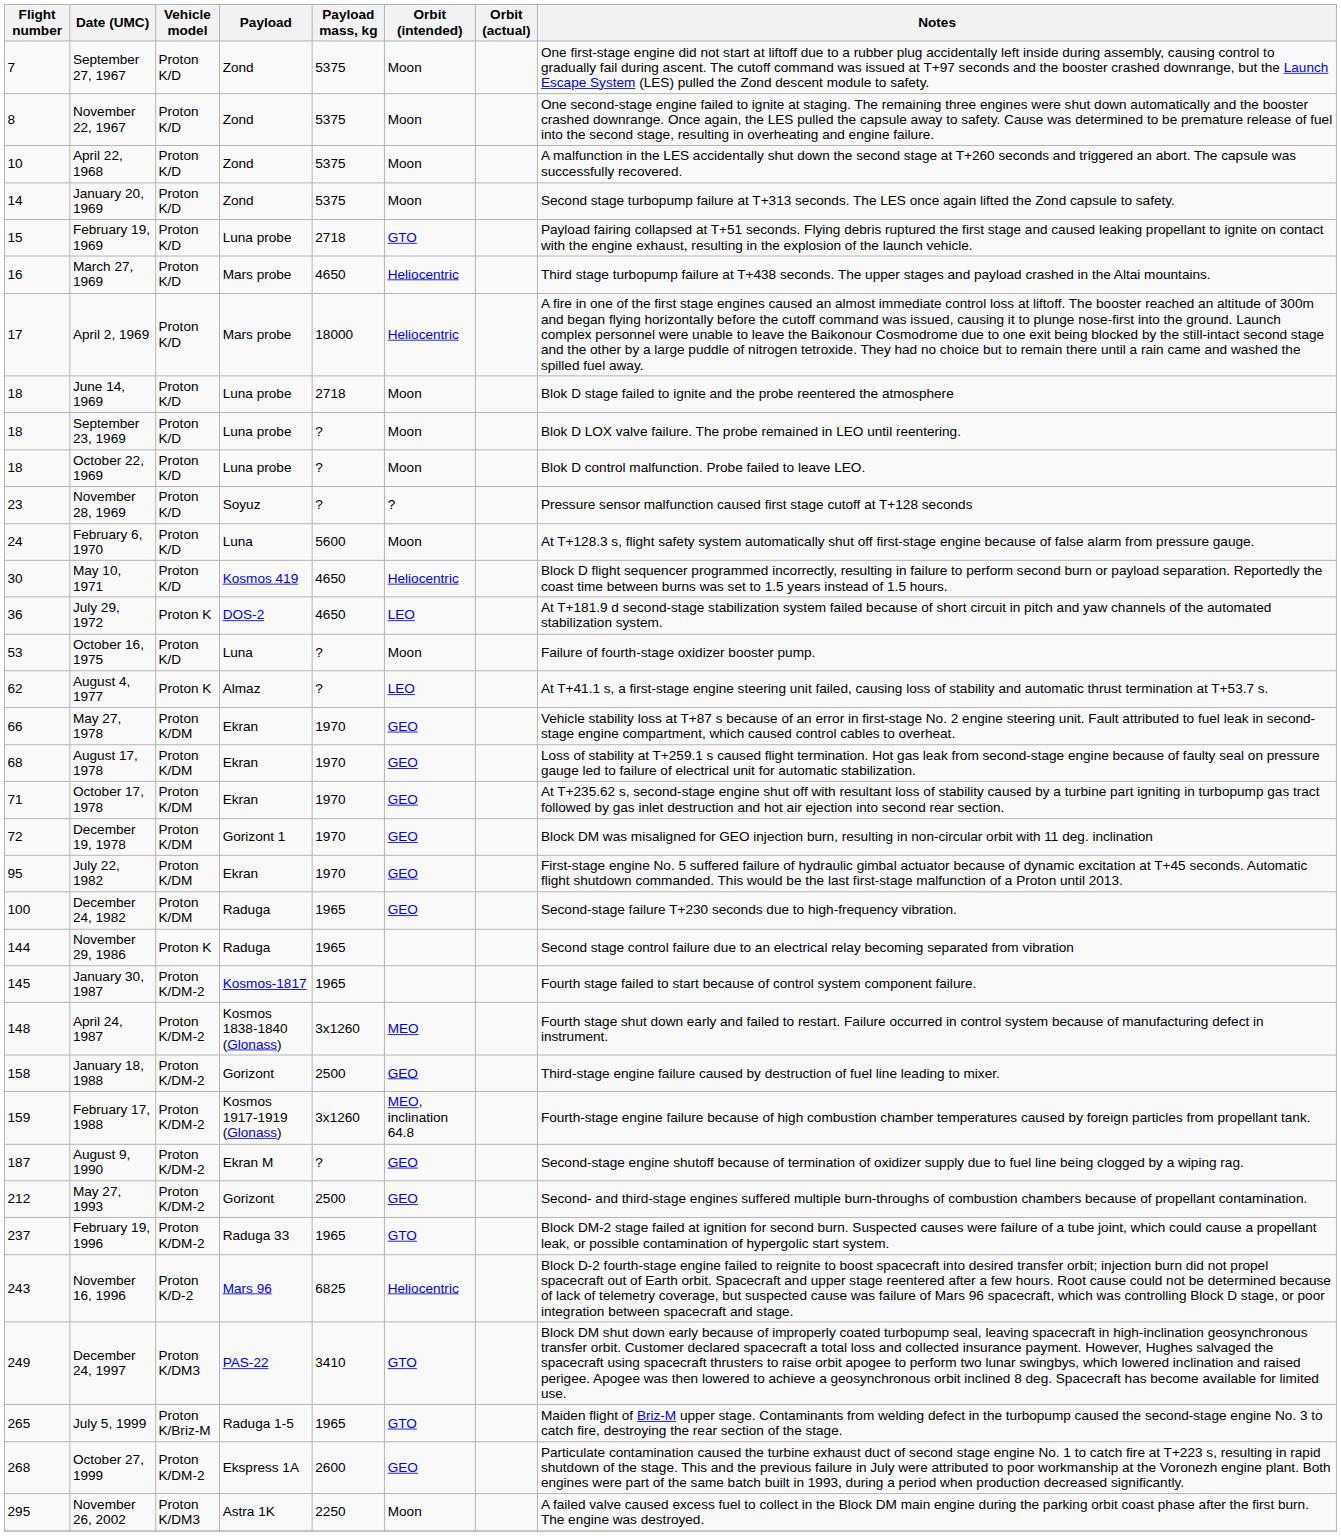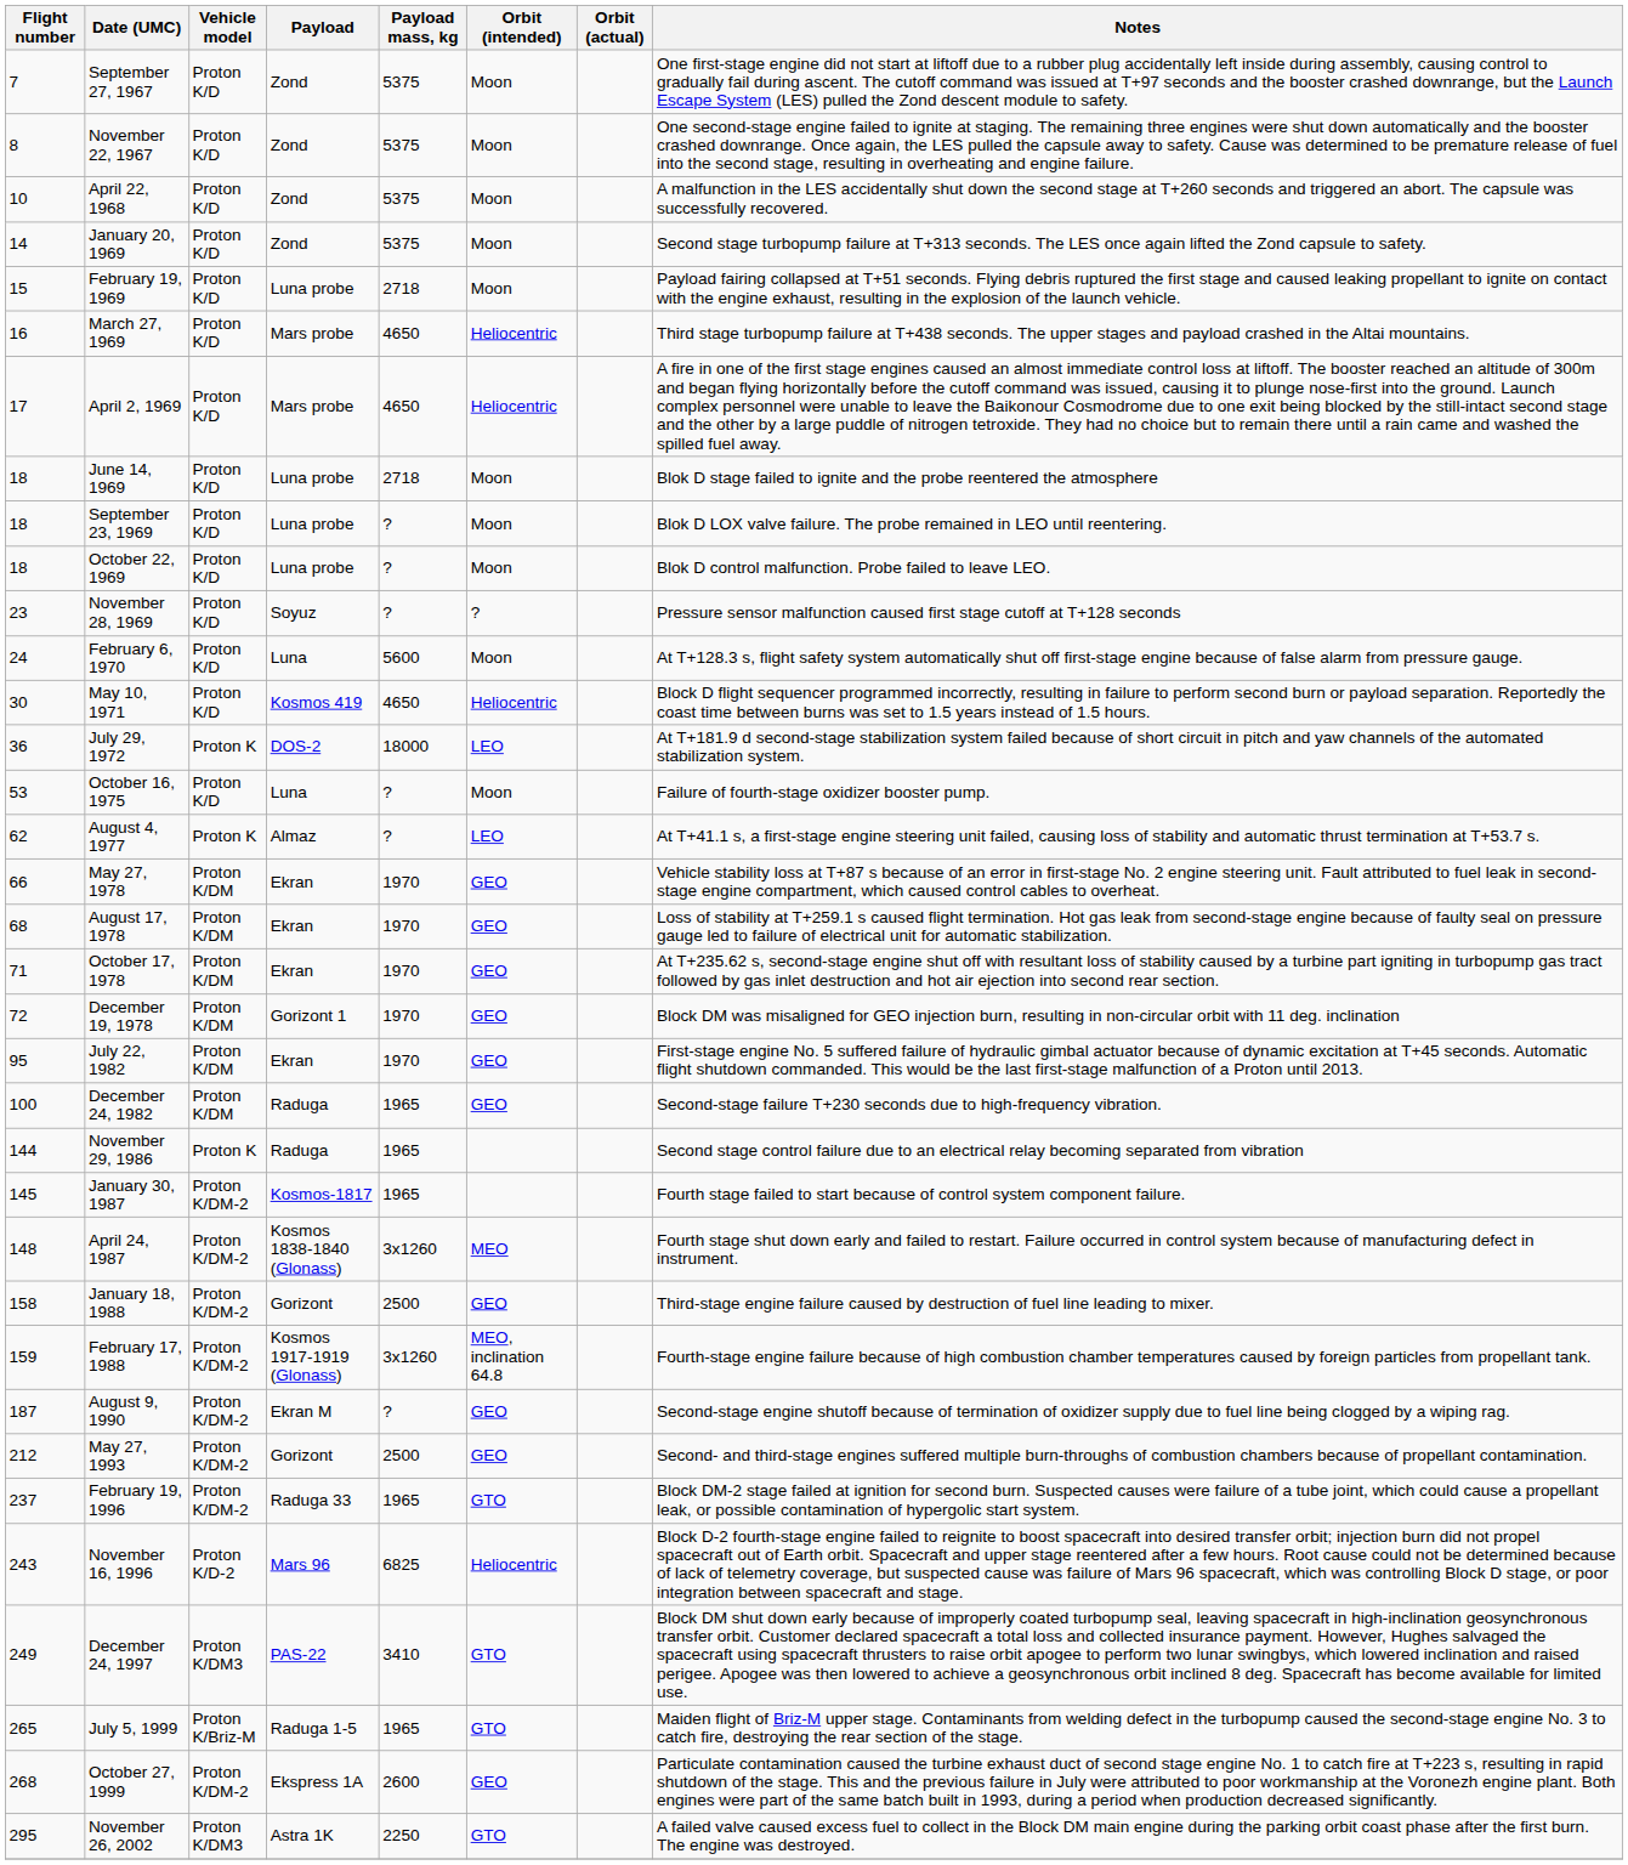 <table class="wikitable">
 <tr>
 <th>Flight number</th>
 <th>Date (UMC)</th>
 <th>Vehicle model</th>
 <th>Payload</th>
 <th>Payload mass, kg</th>
 <th>Orbit (intended)</th>
 <th>Orbit (actual)</th>
 <th>Notes</th>
 </tr>
 <tr>
 <td>7</td>
 <td>September 27, 1967</td>
 <td>Proton K/D</td>
 <td>Zond</td>
 <td>5375</td>
 <td>Moon</td>
 <td></td>
 <td>One first-stage engine did not start at liftoff due to a rubber plug accidentally left inside during assembly, causing control to gradually fail during ascent. The cutoff command was issued at T+97 seconds and the booster crashed downrange, but the <a href='#'>Launch Escape System</a> (LES) pulled the Zond descent module to safety.</td>
 </tr>
 <tr>
 <td>8</td>
 <td>November 22, 1967</td>
 <td>Proton K/D</td>
 <td>Zond</td>
 <td>5375</td>
 <td>Moon</td>
 <td></td>
 <td>One second-stage engine failed to ignite at staging. The remaining three engines were shut down automatically and the booster crashed downrange. Once again, the LES pulled the capsule away to safety. Cause was determined to be premature release of fuel into the second stage, resulting in overheating and engine failure.</td>
 </tr>
 <tr>
 <td>10</td>
 <td>April 22, 1968</td>
 <td>Proton K/D</td>
 <td>Zond</td>
 <td>5375</td>
 <td>Moon</td>
 <td></td>
 <td>A malfunction in the LES accidentally shut down the second stage at T+260 seconds and triggered an abort. The capsule was successfully recovered.</td>
 </tr>
 <tr>
 <td>14</td>
 <td>January 20, 1969</td>
 <td>Proton K/D</td>
 <td>Zond</td>
 <td>5375</td>
 <td>Moon</td>
 <td></td>
 <td>Second stage turbopump failure at T+313 seconds. The LES once again lifted the Zond capsule to safety.</td>
 </tr>
 <tr>
 <td>15</td>
 <td>February 19, 1969</td>
 <td>Proton K/D</td>
 <td>Luna probe</td>
 <td>2718</td>
-<td><a href='#'>GTO</a></td>
+<td>Moon</td>
 <td></td>
 <td>Payload fairing collapsed at T+51 seconds. Flying debris ruptured the first stage and caused leaking propellant to ignite on contact with the engine exhaust, resulting in the explosion of the launch vehicle.</td>
 </tr>
 <tr>
 <td>16</td>
 <td>March 27, 1969</td>
 <td>Proton K/D</td>
 <td>Mars probe</td>
 <td>4650</td>
 <td><a href='#'>Heliocentric</a></td>
 <td></td>
 <td>Third stage turbopump failure at T+438 seconds. The upper stages and payload crashed in the Altai mountains.</td>
 </tr>
 <tr>
 <td>17</td>
 <td>April 2, 1969</td>
 <td>Proton K/D</td>
 <td>Mars probe</td>
-<td>18000</td>
+<td>4650</td>
 <td><a href='#'>Heliocentric</a></td>
 <td></td>
 <td>A fire in one of the first stage engines caused an almost immediate control loss at liftoff. The booster reached an altitude of 300m and began flying horizontally before the cutoff command was issued, causing it to plunge nose-first into the ground. Launch complex personnel were unable to leave the Baikonour Cosmodrome due to one exit being blocked by the still-intact second stage and the other by a large puddle of nitrogen tetroxide. They had no choice but to remain there until a rain came and washed the spilled fuel away.</td>
 </tr>
 <tr>
 <td>18</td>
 <td>June 14, 1969</td>
 <td>Proton K/D</td>
 <td>Luna probe</td>
 <td>2718</td>
 <td>Moon</td>
 <td></td>
 <td>Blok D stage failed to ignite and the probe reentered the atmosphere</td>
 </tr>
 <tr>
 <td>18</td>
 <td>September 23, 1969</td>
 <td>Proton K/D</td>
 <td>Luna probe</td>
 <td>?</td>
 <td>Moon</td>
 <td></td>
 <td>Blok D LOX valve failure. The probe remained in LEO until reentering.</td>
 </tr>
 <tr>
 <td>18</td>
 <td>October 22, 1969</td>
 <td>Proton K/D</td>
 <td>Luna probe</td>
 <td>?</td>
 <td>Moon</td>
 <td></td>
 <td>Blok D control malfunction. Probe failed to leave LEO.</td>
 </tr>
 <tr>
 <td>23</td>
 <td>November 28, 1969</td>
 <td>Proton K/D</td>
 <td>Soyuz</td>
 <td>?</td>
 <td>?</td>
 <td></td>
 <td>Pressure sensor malfunction caused first stage cutoff at T+128 seconds</td>
 </tr>
 <tr>
 <td>24</td>
 <td>February 6, 1970</td>
 <td>Proton K/D</td>
 <td>Luna</td>
 <td>5600</td>
 <td>Moon</td>
 <td></td>
 <td>At T+128.3 s, flight safety system automatically shut off first-stage engine because of false alarm from pressure gauge.</td>
 </tr>
 <tr>
 <td>30</td>
 <td>May 10, 1971</td>
 <td>Proton K/D</td>
 <td><a href='#'>Kosmos 419</a></td>
 <td>4650</td>
 <td><a href='#'>Heliocentric</a></td>
 <td></td>
 <td>Block D flight sequencer programmed incorrectly, resulting in failure to perform second burn or payload separation. Reportedly the coast time between burns was set to 1.5 years instead of 1.5 hours.</td>
 </tr>
 <tr>
 <td>36</td>
 <td>July 29, 1972</td>
 <td>Proton K</td>
 <td><a href='#'>DOS-2</a></td>
-<td>4650</td>
+<td>18000</td>
 <td><a href='#'>LEO</a></td>
 <td></td>
 <td>At T+181.9 d second-stage stabilization system failed because of short circuit in pitch and yaw channels of the automated stabilization system.</td>
 </tr>
 <tr>
 <td>53</td>
 <td>October 16, 1975</td>
 <td>Proton K/D</td>
 <td>Luna</td>
 <td>?</td>
 <td>Moon</td>
 <td></td>
 <td>Failure of fourth-stage oxidizer booster pump.</td>
 </tr>
 <tr>
 <td>62</td>
 <td>August 4, 1977</td>
 <td>Proton K</td>
 <td>Almaz</td>
 <td>?</td>
 <td><a href='#'>LEO</a></td>
 <td></td>
 <td>At T+41.1 s, a first-stage engine steering unit failed, causing loss of stability and automatic thrust termination at T+53.7 s.</td>
 </tr>
 <tr>
 <td>66</td>
 <td>May 27, 1978</td>
 <td>Proton K/DM</td>
 <td>Ekran</td>
 <td>1970</td>
 <td><a href='#'>GEO</a></td>
 <td></td>
 <td>Vehicle stability loss at T+87 s because of an error in first-stage No. 2 engine steering unit. Fault attributed to fuel leak in second-stage engine compartment, which caused control cables to overheat.</td>
 </tr>
 <tr>
 <td>68</td>
 <td>August 17, 1978</td>
 <td>Proton K/DM</td>
 <td>Ekran</td>
 <td>1970</td>
 <td><a href='#'>GEO</a></td>
 <td></td>
 <td>Loss of stability at T+259.1 s caused flight termination. Hot gas leak from second-stage engine because of faulty seal on pressure gauge led to failure of electrical unit for automatic stabilization.</td>
 </tr>
 <tr>
 <td>71</td>
 <td>October 17, 1978</td>
 <td>Proton K/DM</td>
 <td>Ekran</td>
 <td>1970</td>
 <td><a href='#'>GEO</a></td>
 <td></td>
 <td>At T+235.62 s, second-stage engine shut off with resultant loss of stability caused by a turbine part igniting in turbopump gas tract followed by gas inlet destruction and hot air ejection into second rear section.</td>
 </tr>
 <tr>
 <td>72</td>
 <td>December 19, 1978</td>
 <td>Proton K/DM</td>
 <td>Gorizont 1</td>
 <td>1970</td>
 <td><a href='#'>GEO</a></td>
 <td></td>
 <td>Block DM was misaligned for GEO injection burn, resulting in non-circular orbit with 11 deg. inclination</td>
 </tr>
 <tr>
 <td>95</td>
 <td>July 22, 1982</td>
 <td>Proton K/DM</td>
 <td>Ekran</td>
 <td>1970</td>
 <td><a href='#'>GEO</a></td>
 <td></td>
 <td>First-stage engine No. 5 suffered failure of hydraulic gimbal actuator because of dynamic excitation at T+45 seconds. Automatic flight shutdown commanded. This would be the last first-stage malfunction of a Proton until 2013.</td>
 </tr>
 <tr>
 <td>100</td>
 <td>December 24, 1982</td>
 <td>Proton K/DM</td>
 <td>Raduga</td>
 <td>1965</td>
 <td><a href='#'>GEO</a></td>
 <td></td>
 <td>Second-stage failure T+230 seconds due to high-frequency vibration.</td>
 </tr>
 <tr>
 <td>144</td>
 <td>November 29, 1986</td>
 <td>Proton K</td>
 <td>Raduga</td>
 <td>1965</td>
 <td></td>
 <td></td>
 <td>Second stage control failure due to an electrical relay becoming separated from vibration</td>
 </tr>
 <tr>
 <td>145</td>
 <td>January 30, 1987</td>
 <td>Proton K/DM-2</td>
 <td><a href='#'>Kosmos-1817</a></td>
 <td>1965</td>
 <td></td>
 <td></td>
 <td>Fourth stage failed to start because of control system component failure.</td>
 </tr>
 <tr>
 <td>148</td>
 <td>April 24, 1987</td>
 <td>Proton K/DM-2</td>
 <td>Kosmos 1838-1840 (<a href='#'>Glonass</a>)</td>
 <td>3x1260</td>
 <td><a href='#'>MEO</a></td>
 <td></td>
 <td>Fourth stage shut down early and failed to restart. Failure occurred in control system because of manufacturing defect in instrument.</td>
 </tr>
 <tr>
 <td>158</td>
 <td>January 18, 1988</td>
 <td>Proton K/DM-2</td>
 <td>Gorizont</td>
 <td>2500</td>
 <td><a href='#'>GEO</a></td>
 <td></td>
 <td>Third-stage engine failure caused by destruction of fuel line leading to mixer.</td>
 </tr>
 <tr>
 <td>159</td>
 <td>February 17, 1988</td>
 <td>Proton K/DM-2</td>
 <td>Kosmos 1917-1919 (<a href='#'>Glonass</a>)</td>
 <td>3x1260</td>
 <td><a href='#'>MEO</a>, inclination 64.8</td>
 <td></td>
 <td>Fourth-stage engine failure because of high combustion chamber temperatures caused by foreign particles from propellant tank.</td>
 </tr>
 <tr>
 <td>187</td>
 <td>August 9, 1990</td>
 <td>Proton K/DM-2</td>
 <td>Ekran M</td>
 <td>?</td>
 <td><a href='#'>GEO</a></td>
 <td></td>
 <td>Second-stage engine shutoff because of termination of oxidizer supply due to fuel line being clogged by a wiping rag.</td>
 </tr>
 <tr>
 <td>212</td>
 <td>May 27, 1993</td>
 <td>Proton K/DM-2</td>
 <td>Gorizont</td>
 <td>2500</td>
 <td><a href='#'>GEO</a></td>
 <td></td>
 <td>Second- and third-stage engines suffered multiple burn-throughs of combustion chambers because of propellant contamination.</td>
 </tr>
 <tr>
 <td>237</td>
 <td>February 19, 1996</td>
 <td>Proton K/DM-2</td>
 <td>Raduga 33</td>
 <td>1965</td>
 <td><a href='#'>GTO</a></td>
 <td></td>
 <td>Block DM-2 stage failed at ignition for second burn. Suspected causes were failure of a tube joint, which could cause a propellant leak, or possible contamination of hypergolic start system.</td>
 </tr>
 <tr>
 <td>243</td>
 <td>November 16, 1996</td>
 <td>Proton K/D-2</td>
 <td><a href='#'>Mars 96</a></td>
 <td>6825</td>
 <td><a href='#'>Heliocentric</a></td>
 <td></td>
 <td>Block D-2 fourth-stage engine failed to reignite to boost spacecraft into desired transfer orbit; injection burn did not propel spacecraft out of Earth orbit. Spacecraft and upper stage reentered after a few hours. Root cause could not be determined because of lack of telemetry coverage, but suspected cause was failure of Mars 96 spacecraft, which was controlling Block D stage, or poor integration between spacecraft and stage.</td>
 </tr>
 <tr>
 <td>249</td>
 <td>December 24, 1997</td>
 <td>Proton K/DM3</td>
 <td><a href='#'>PAS-22</a></td>
 <td>3410</td>
 <td><a href='#'>GTO</a></td>
 <td></td>
 <td>Block DM shut down early because of improperly coated turbopump seal, leaving spacecraft in high-inclination geosynchronous transfer orbit. Customer declared spacecraft a total loss and collected insurance payment. However, Hughes salvaged the spacecraft using spacecraft thrusters to raise orbit apogee to perform two lunar swingbys, which lowered inclination and raised perigee. Apogee was then lowered to achieve a geosynchronous orbit inclined 8 deg. Spacecraft has become available for limited use.</td>
 </tr>
 <tr>
 <td>265</td>
 <td>July 5, 1999</td>
 <td>Proton K/Briz-M</td>
 <td>Raduga 1-5</td>
 <td>1965</td>
 <td><a href='#'>GTO</a></td>
 <td></td>
 <td>Maiden flight of <a href='#'>Briz-M</a> upper stage. Contaminants from welding defect in the turbopump caused the second-stage engine No. 3 to catch fire, destroying the rear section of the stage.</td>
 </tr>
 <tr>
 <td>268</td>
 <td>October 27, 1999</td>
 <td>Proton K/DM-2</td>
 <td>Ekspress 1A</td>
 <td>2600</td>
 <td><a href='#'>GEO</a></td>
 <td></td>
 <td>Particulate contamination caused the turbine exhaust duct of second stage engine No. 1 to catch fire at T+223 s, resulting in rapid shutdown of the stage. This and the previous failure in July were attributed to poor workmanship at the Voronezh engine plant. Both engines were part of the same batch built in 1993, during a period when production decreased significantly.</td>
 </tr>
 <tr>
 <td>295</td>
 <td>November 26, 2002</td>
 <td>Proton K/DM3</td>
 <td>Astra 1K</td>
 <td>2250</td>
-<td>Moon</td>
+<td><a href='#'>GTO</a></td>
 <td></td>
 <td>A failed valve caused excess fuel to collect in the Block DM main engine during the parking orbit coast phase after the first burn. The engine was destroyed.</td>
 </tr>
 <tr>
 </tr>
 </table>
